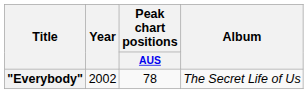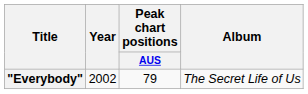 <table class="wikitable plainrowheaders" style="text-align:center;">
 <tr>
 <th rowspan="2">Title</th>
 <th rowspan="2">Year</th>
 <th colspan="1">Peak chart positions</th>
 <th rowspan="2">Album</th>
 </tr>
 <tr style="font-size:smaller;">
 <th width="30"><a href='#'>AUS</a><br></th>
 </tr>
 <tr>
 <th scope="row">"Everybody"</th>
 <td>2002</td>
-<td>78</td>
+<td>79</td>
 <td align="left"><em>The Secret Life of Us</em></td>
 </tr>
 </table>
